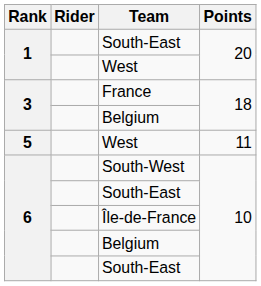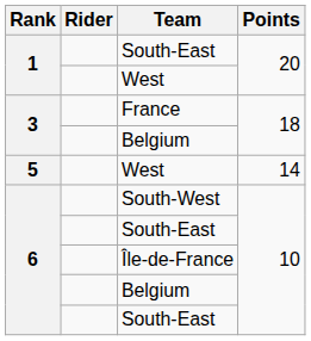 <table class="wikitable">
 <tr>
 <th scope="col">Rank</th>
 <th scope="col">Rider</th>
 <th scope="col">Team</th>
 <th scope="col">Points</th>
 </tr>
 <tr>
 <th scope="row" rowspan="2">1</th>
 <td></td>
 <td>South-East</td>
 <td style="text-align:right;" rowspan="2">20</td>
 </tr>
 <tr>
 <td></td>
 <td>West</td>
 </tr>
 <tr>
 <th scope="row" rowspan="2">3</th>
 <td></td>
 <td>France</td>
 <td style="text-align:right;" rowspan="2">18</td>
 </tr>
 <tr>
 <td></td>
 <td>Belgium</td>
 </tr>
 <tr>
 <th scope="row">5</th>
 <td></td>
 <td>West</td>
-<td style="text-align:right;">11</td>
+<td style="text-align:right;">14</td>
 </tr>
 <tr>
 <th scope="row" rowspan="5">6</th>
 <td></td>
 <td>South-West</td>
 <td style="text-align:right;" rowspan="5">10</td>
 </tr>
 <tr>
 <td></td>
 <td>South-East</td>
 </tr>
 <tr>
 <td></td>
 <td>Île-de-France</td>
 </tr>
 <tr>
 <td></td>
 <td>Belgium</td>
 </tr>
 <tr>
 <td></td>
 <td>South-East</td>
 </tr>
 </table>
